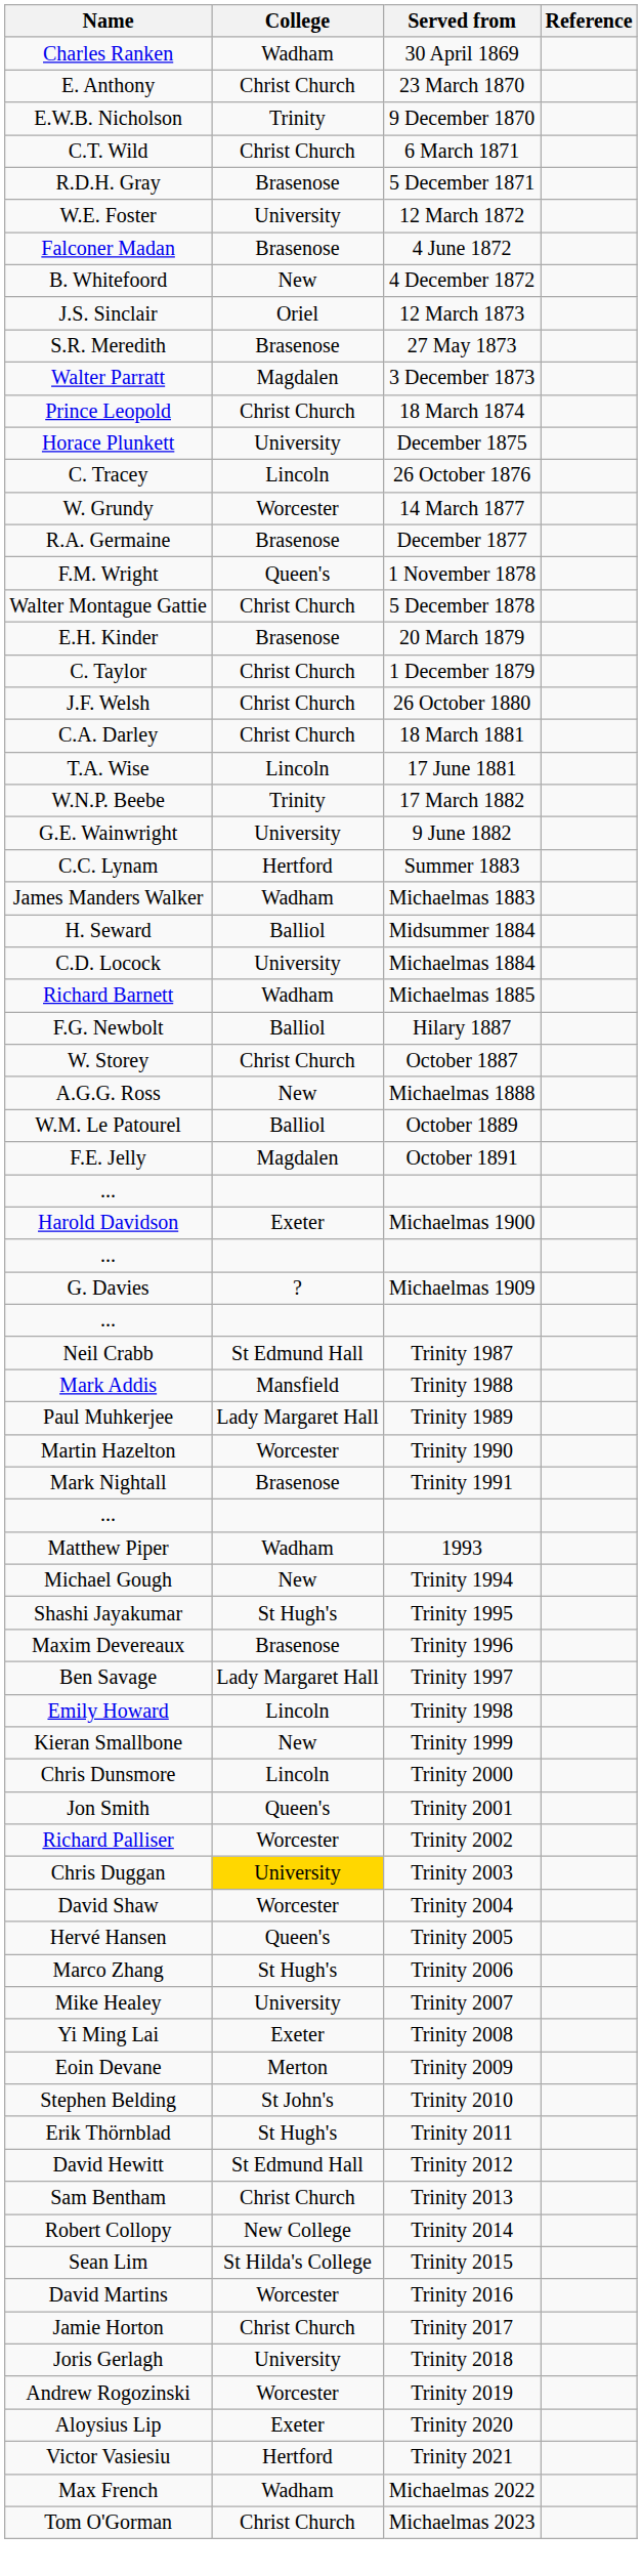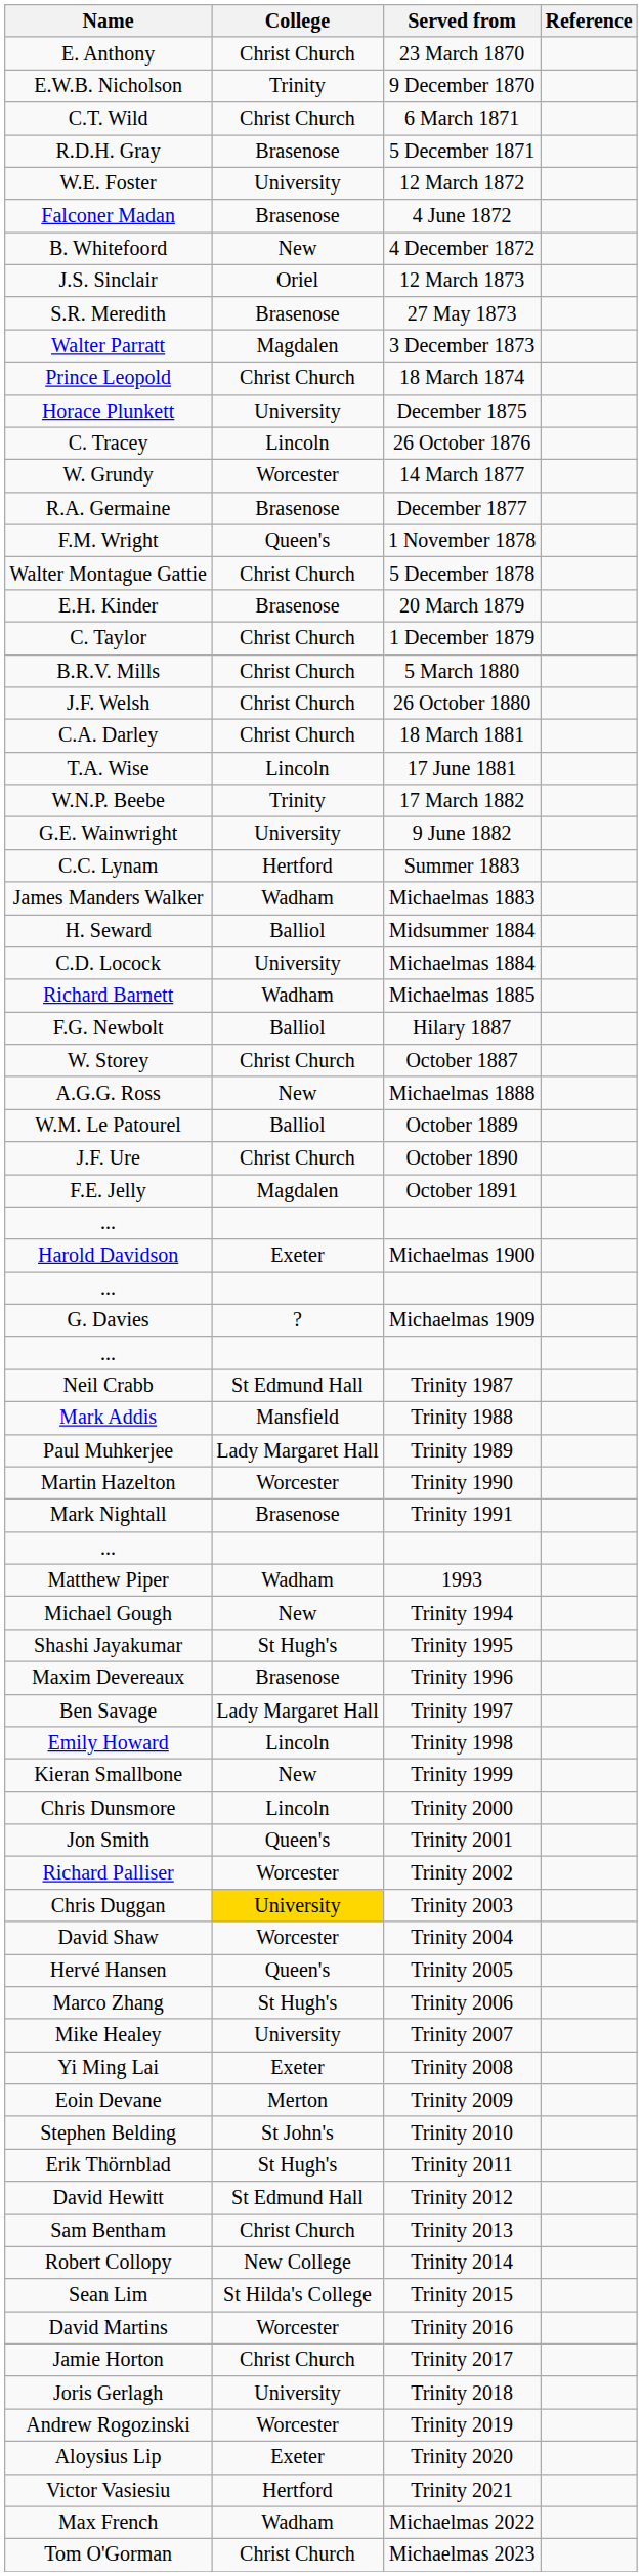 <table class="wikitable sortable" style="text-align: center">
 <tr>
 <th>Name</th>
 <th>College</th>
 <th>Served from</th>
 <th>Reference</th>
-</tr>
-<tr>
-<td><a href='#'>Charles Ranken</a></td>
-<td>Wadham</td>
-<td>30 April 1869</td>
-<td></td>
 </tr>
 <tr>
 <td>E. Anthony</td>
 <td>Christ Church</td>
 <td>23 March 1870</td>
 <td></td>
 </tr>
 <tr>
 <td>E.W.B. Nicholson</td>
 <td>Trinity</td>
 <td>9 December 1870</td>
 <td></td>
 </tr>
 <tr>
 <td>C.T. Wild</td>
 <td>Christ Church</td>
 <td>6 March 1871</td>
 <td></td>
 </tr>
 <tr>
 <td>R.D.H. Gray</td>
 <td>Brasenose</td>
 <td>5 December 1871</td>
 <td></td>
 </tr>
 <tr>
 <td>W.E. Foster</td>
 <td>University</td>
 <td>12 March 1872</td>
 <td></td>
 </tr>
 <tr>
 <td><a href='#'>Falconer Madan</a></td>
 <td>Brasenose</td>
 <td>4 June 1872</td>
 <td></td>
 </tr>
 <tr>
 <td>B. Whitefoord</td>
 <td>New</td>
 <td>4 December 1872</td>
 <td></td>
 </tr>
 <tr>
 <td>J.S. Sinclair</td>
 <td>Oriel</td>
 <td>12 March 1873</td>
 <td></td>
 </tr>
 <tr>
 <td>S.R. Meredith</td>
 <td>Brasenose</td>
 <td>27 May 1873</td>
 <td></td>
 </tr>
 <tr>
 <td><a href='#'>Walter Parratt</a></td>
 <td>Magdalen</td>
 <td>3 December 1873</td>
 <td></td>
 </tr>
 <tr>
 <td><a href='#'>Prince Leopold</a></td>
 <td>Christ Church</td>
 <td>18 March 1874</td>
 <td></td>
 </tr>
 <tr>
 <td><a href='#'>Horace Plunkett</a></td>
 <td>University</td>
 <td>December 1875</td>
 <td></td>
 </tr>
 <tr>
 <td>C. Tracey</td>
 <td>Lincoln</td>
 <td>26 October 1876</td>
 <td></td>
 </tr>
 <tr>
 <td>W. Grundy</td>
 <td>Worcester</td>
 <td>14 March 1877</td>
 <td></td>
 </tr>
 <tr>
 <td>R.A. Germaine</td>
 <td>Brasenose</td>
 <td>December 1877</td>
 <td></td>
 </tr>
 <tr>
 <td>F.M. Wright</td>
 <td>Queen's</td>
 <td>1 November 1878</td>
 <td></td>
 </tr>
 <tr>
 <td>Walter Montague Gattie</td>
 <td>Christ Church</td>
 <td>5 December 1878</td>
 <td></td>
 </tr>
 <tr>
 <td>E.H. Kinder</td>
 <td>Brasenose</td>
 <td>20 March 1879</td>
 <td></td>
 </tr>
 <tr>
 <td>C. Taylor</td>
 <td>Christ Church</td>
 <td>1 December 1879</td>
 <td></td>
 </tr>
 <tr>
+<td>B.R.V. Mills</td>
+<td>Christ Church</td>
+<td>5 March 1880</td>
+<td></td>
+</tr>
+<tr>
 <td>J.F. Welsh</td>
 <td>Christ Church</td>
 <td>26 October 1880</td>
 <td></td>
 </tr>
 <tr>
 <td>C.A. Darley</td>
 <td>Christ Church</td>
 <td>18 March 1881</td>
 <td></td>
 </tr>
 <tr>
 <td>T.A. Wise</td>
 <td>Lincoln</td>
 <td>17 June 1881</td>
 <td></td>
 </tr>
 <tr>
 <td>W.N.P. Beebe</td>
 <td>Trinity</td>
 <td>17 March 1882</td>
 <td></td>
 </tr>
 <tr>
 <td>G.E. Wainwright</td>
 <td>University</td>
 <td>9 June 1882</td>
 <td></td>
 </tr>
 <tr>
 <td>C.C. Lynam</td>
 <td>Hertford</td>
 <td>Summer 1883</td>
 <td></td>
 </tr>
 <tr>
 <td>James Manders Walker</td>
 <td>Wadham</td>
 <td>Michaelmas 1883</td>
 <td></td>
 </tr>
 <tr>
 <td>H. Seward</td>
 <td>Balliol</td>
 <td>Midsummer 1884</td>
 <td></td>
 </tr>
 <tr>
 <td>C.D. Locock</td>
 <td>University</td>
 <td>Michaelmas 1884</td>
 <td></td>
 </tr>
 <tr>
 <td><a href='#'>Richard Barnett</a></td>
 <td>Wadham</td>
 <td>Michaelmas 1885</td>
 <td></td>
 </tr>
 <tr>
 <td>F.G. Newbolt</td>
 <td>Balliol</td>
 <td>Hilary 1887</td>
 <td></td>
 </tr>
 <tr>
 <td>W. Storey</td>
 <td>Christ Church</td>
 <td>October 1887</td>
 <td></td>
 </tr>
 <tr>
 <td>A.G.G. Ross</td>
 <td>New</td>
 <td>Michaelmas 1888</td>
 <td></td>
 </tr>
 <tr>
 <td>W.M. Le Patourel</td>
 <td>Balliol</td>
 <td>October 1889</td>
+<td></td>
+</tr>
+<tr>
+<td>J.F. Ure</td>
+<td>Christ Church</td>
+<td>October 1890</td>
 <td></td>
 </tr>
 <tr>
 <td>F.E. Jelly</td>
 <td>Magdalen</td>
 <td>October 1891</td>
 <td></td>
 </tr>
 <tr>
 <td>...</td>
 <td></td>
 <td></td>
 <td></td>
 </tr>
 <tr>
 <td><a href='#'>Harold Davidson</a></td>
 <td>Exeter</td>
 <td>Michaelmas 1900</td>
 <td></td>
 </tr>
 <tr>
 <td>...</td>
 <td></td>
 <td></td>
 <td></td>
 </tr>
 <tr>
 <td>G. Davies</td>
 <td>?</td>
 <td>Michaelmas 1909</td>
 <td></td>
 </tr>
 <tr>
 <td>...</td>
 <td></td>
 <td></td>
 <td></td>
 </tr>
 <tr>
 <td>Neil Crabb</td>
 <td>St Edmund Hall</td>
 <td>Trinity 1987</td>
 <td></td>
 </tr>
 <tr>
 <td><a href='#'>Mark Addis</a></td>
 <td>Mansfield</td>
 <td>Trinity 1988</td>
 <td></td>
 </tr>
 <tr>
 <td>Paul Muhkerjee</td>
 <td>Lady Margaret Hall</td>
 <td>Trinity 1989</td>
 <td></td>
 </tr>
 <tr>
 <td>Martin Hazelton</td>
 <td>Worcester</td>
 <td>Trinity 1990</td>
 <td></td>
 </tr>
 <tr>
 <td>Mark Nightall</td>
 <td>Brasenose</td>
 <td>Trinity 1991</td>
 <td></td>
 </tr>
 <tr>
 <td>...</td>
 <td></td>
 <td></td>
 <td></td>
 </tr>
 <tr>
 <td>Matthew Piper</td>
 <td>Wadham</td>
 <td>1993</td>
 <td></td>
 </tr>
 <tr>
 <td>Michael Gough</td>
 <td>New</td>
 <td>Trinity 1994</td>
 <td></td>
 </tr>
 <tr>
 <td>Shashi Jayakumar</td>
 <td>St Hugh's</td>
 <td>Trinity 1995</td>
 <td></td>
 </tr>
 <tr>
 <td>Maxim Devereaux</td>
 <td>Brasenose</td>
 <td>Trinity 1996</td>
 <td></td>
 </tr>
 <tr>
 <td>Ben Savage</td>
 <td>Lady Margaret Hall</td>
 <td>Trinity 1997</td>
 <td></td>
 </tr>
 <tr>
 <td><a href='#'>Emily Howard</a></td>
 <td>Lincoln</td>
 <td>Trinity 1998</td>
 <td></td>
 </tr>
 <tr>
 <td>Kieran Smallbone</td>
 <td>New</td>
 <td>Trinity 1999</td>
 <td></td>
 </tr>
 <tr>
 <td>Chris Dunsmore</td>
 <td>Lincoln</td>
 <td>Trinity 2000</td>
 <td></td>
 </tr>
 <tr>
 <td>Jon Smith</td>
 <td>Queen's</td>
 <td>Trinity 2001</td>
 <td></td>
 </tr>
 <tr>
 <td><a href='#'>Richard Palliser</a></td>
 <td>Worcester</td>
 <td>Trinity 2002</td>
 <td></td>
 </tr>
 <tr>
 <td>Chris Duggan</td>
 <td style="background: gold;">University</td>
 <td>Trinity 2003</td>
 <td></td>
 </tr>
 <tr>
 <td>David Shaw</td>
 <td>Worcester</td>
 <td>Trinity 2004</td>
 <td></td>
 </tr>
 <tr>
 <td>Hervé Hansen</td>
 <td>Queen's</td>
 <td>Trinity 2005</td>
 <td></td>
 </tr>
 <tr>
 <td>Marco Zhang</td>
 <td>St Hugh's</td>
 <td>Trinity 2006</td>
 <td></td>
 </tr>
 <tr>
 <td>Mike Healey</td>
 <td>University</td>
 <td>Trinity 2007</td>
 <td></td>
 </tr>
 <tr>
 <td>Yi Ming Lai</td>
 <td>Exeter</td>
 <td>Trinity 2008</td>
 <td></td>
 </tr>
 <tr>
 <td>Eoin Devane</td>
 <td>Merton</td>
 <td>Trinity 2009</td>
 <td></td>
 </tr>
 <tr>
 <td>Stephen Belding</td>
 <td>St John's</td>
 <td>Trinity 2010</td>
 <td></td>
 </tr>
 <tr>
 <td>Erik Thörnblad</td>
 <td>St Hugh's</td>
 <td>Trinity 2011</td>
 <td></td>
 </tr>
 <tr>
 <td>David Hewitt</td>
 <td>St Edmund Hall</td>
 <td>Trinity 2012</td>
 <td></td>
 </tr>
 <tr>
 <td>Sam Bentham</td>
 <td>Christ Church</td>
 <td>Trinity 2013</td>
 <td></td>
 </tr>
 <tr>
 <td>Robert Collopy</td>
 <td>New College</td>
 <td>Trinity 2014</td>
 <td></td>
 </tr>
 <tr>
 <td>Sean Lim</td>
 <td>St Hilda's College</td>
 <td>Trinity 2015</td>
 <td></td>
 </tr>
 <tr>
 <td>David Martins</td>
 <td>Worcester</td>
 <td>Trinity 2016</td>
 <td></td>
 </tr>
 <tr>
 <td>Jamie Horton</td>
 <td>Christ Church</td>
 <td>Trinity 2017</td>
 <td></td>
 </tr>
 <tr>
 <td>Joris Gerlagh</td>
 <td>University</td>
 <td>Trinity 2018</td>
 <td></td>
 </tr>
 <tr>
 <td>Andrew Rogozinski</td>
 <td>Worcester</td>
 <td>Trinity 2019</td>
 <td></td>
 </tr>
 <tr>
 <td>Aloysius Lip</td>
 <td>Exeter</td>
 <td>Trinity 2020</td>
 <td></td>
 </tr>
 <tr>
 <td>Victor Vasiesiu</td>
 <td>Hertford</td>
 <td>Trinity 2021</td>
 <td></td>
 </tr>
 <tr>
 <td>Max French</td>
 <td>Wadham</td>
 <td>Michaelmas 2022</td>
 <td></td>
 </tr>
 <tr>
 <td>Tom O'Gorman</td>
 <td>Christ Church</td>
 <td>Michaelmas 2023</td>
 </tr>
 </table>
